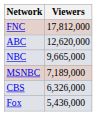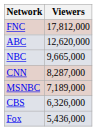 <table class="wikitable">
 <tr>
 <th>Network</th>
 <th>Viewers</th>
 </tr>
 <tr style="background:#e5d1cb;">
 <td><a href='#'>FNC</a></td>
 <td>17,812,000</td>
 </tr>
 <tr style="background:#dfe2e9;">
 <td><a href='#'>ABC</a></td>
 <td>12,620,000</td>
 </tr>
 <tr style="background:#dfe2e9;">
 <td><a href='#'>NBC</a></td>
 <td>9,665,000</td>
 </tr>
 <tr style="background:#e5d1cb;">
+<td><a href='#'>CNN</a></td>
+<td>8,287,000</td>
+</tr>
+<tr style="background:#e5d1cb;">
 <td><a href='#'>MSNBC</a></td>
 <td>7,189,000</td>
 </tr>
 <tr style="background:#dfe2e9;">
 <td><a href='#'>CBS</a></td>
 <td>6,326,000</td>
 </tr>
 <tr style="background:#dfe2e9;">
 <td><a href='#'>Fox</a></td>
 <td>5,436,000</td>
 </tr>
 </table>
